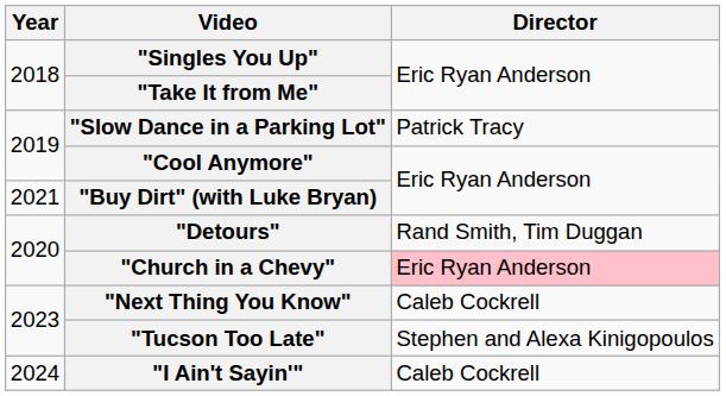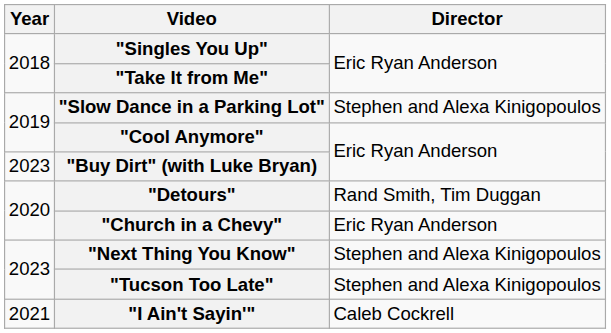 <table class="wikitable plainrowheaders">
 <tr>
 <th scope="col">Year</th>
 <th scope="col">Video</th>
 <th scope="col">Director</th>
 </tr>
 <tr>
 <td rowspan="2">2018</td>
 <th scope="row">"Singles You Up"</th>
 <td rowspan=2>Eric Ryan Anderson</td>
 </tr>
 <tr>
 <th scope="row">"Take It from Me"</th>
 </tr>
 <tr>
 <td rowspan="2">2019</td>
 <th scope="row">"Slow Dance in a Parking Lot"</th>
-<td>Patrick Tracy</td>
+<td>Stephen and Alexa Kinigopoulos</td>
 </tr>
 <tr>
 <th scope="row">"Cool Anymore"</th>
 <td rowspan=2>Eric Ryan Anderson</td>
 </tr>
 <tr>
-<td>2021</td>
+<td>2023</td>
 <th scope="row">"Buy Dirt" (with Luke Bryan)</th>
 </tr>
 <tr>
 <td rowspan="2">2020</td>
 <th scope="row">"Detours"</th>
 <td>Rand Smith, Tim Duggan</td>
 </tr>
 <tr>
 <th scope="row">"Church in a Chevy"</th>
-<td rowspan=1 style="background: pink;">Eric Ryan Anderson</td>
+<td rowspan=1>Eric Ryan Anderson</td>
 </tr>
 <tr>
 <td rowspan="2">2023</td>
 <th scope="row">"Next Thing You Know"</th>
-<td>Caleb Cockrell</td>
+<td>Stephen and Alexa Kinigopoulos</td>
 </tr>
 <tr>
 <th scope="row">"Tucson Too Late"</th>
 <td>Stephen and Alexa Kinigopoulos</td>
 </tr>
 <tr>
-<td>2024</td>
+<td>2021</td>
 <th scope="row">"I Ain't Sayin'"</th>
 <td>Caleb Cockrell</td>
 </tr>
 </table>
